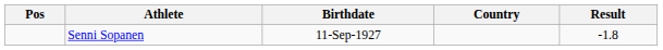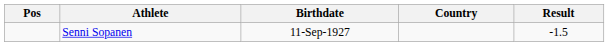 <table class="wikitable"  style="text-align:center; width:65%;">
 <tr>
 <th>Pos</th>
 <th>Athlete</th>
 <th>Birthdate</th>
 <th>Country</th>
 <th>Result</th>
 </tr>
 <tr>
 <td align=center></td>
 <td align=left><a href='#'>Senni Sopanen</a></td>
 <td>11-Sep-1927</td>
 <td align=left></td>
-<td> -1.8</td>
+<td> -1.5</td>
 </tr>
 </table>
